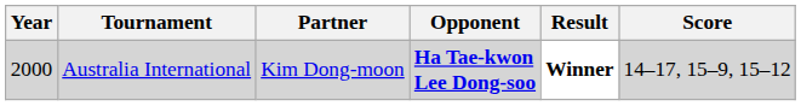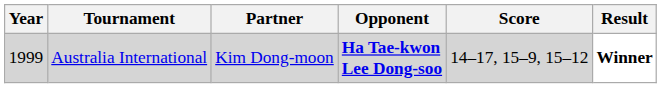 <table class="sortable wikitable" style="font-size: 90%;">
 <tr>
 <th>Year</th>
 <th>Tournament</th>
 <th>Partner</th>
 <th>Opponent</th>
+<th>Score</th>
 <th>Result</th>
-<th>Score</th>
 </tr>
 <tr style="background:#D5D5D5">
-<td align="center">2000</td>
+<td align="center">1999</td>
 <td align="left"><a href='#'>Australia International</a></td>
 <td align="left"> <a href='#'>Kim Dong-moon</a></td>
 <td align="left"><strong> <a href='#'>Ha Tae-kwon</a> <br>  <a href='#'>Lee Dong-soo</a></strong></td>
+<td align="left">14–17, 15–9, 15–12</td>
 <td style="text-align:left; background:white"> <strong>Winner</strong></td>
-<td align="left">14–17, 15–9, 15–12</td>
 </tr>
 </table>
